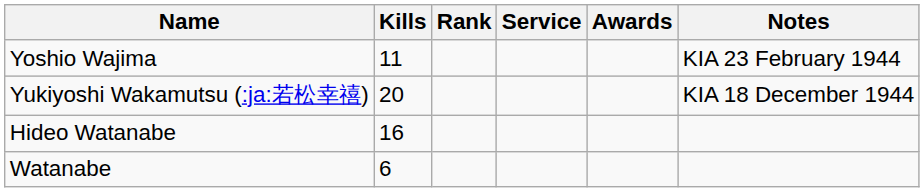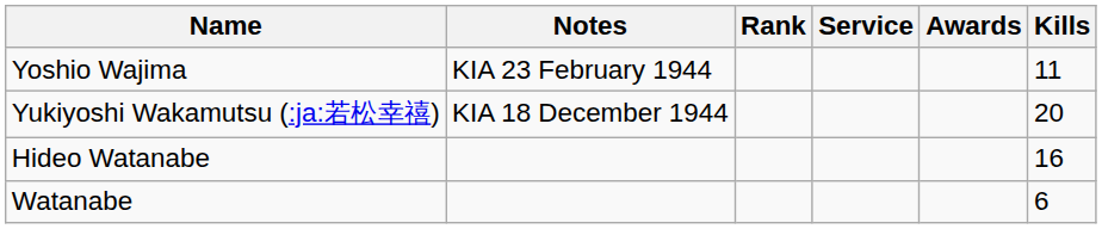 <table class=wikitable>
 <tr>
 <th>Name</th>
-<th>Kills</th>
+<th>Notes</th>
 <th>Rank</th>
 <th>Service</th>
 <th>Awards</th>
-<th>Notes</th>
+<th>Kills</th>
 </tr>
 <tr>
 <td>Yoshio Wajima</td>
-<td>11</td>
+<td>KIA 23 February 1944</td>
 <td></td>
 <td></td>
 <td></td>
-<td>KIA 23 February 1944</td>
+<td>11</td>
 </tr>
 <tr>
 <td>Yukiyoshi Wakamutsu (<a href='#'>:ja:若松幸禧</a>)</td>
-<td>20</td>
+<td>KIA 18 December 1944</td>
 <td></td>
 <td></td>
 <td></td>
-<td>KIA 18 December 1944</td>
+<td>20</td>
 </tr>
 <tr>
 <td>Hideo	Watanabe</td>
-<td>16</td>
 <td></td>
 <td></td>
 <td></td>
 <td></td>
+<td>16</td>
 </tr>
 <tr>
 <td>Watanabe</td>
-<td>6</td>
 <td></td>
 <td></td>
 <td></td>
 <td></td>
+<td>6</td>
 </tr>
 </table>
